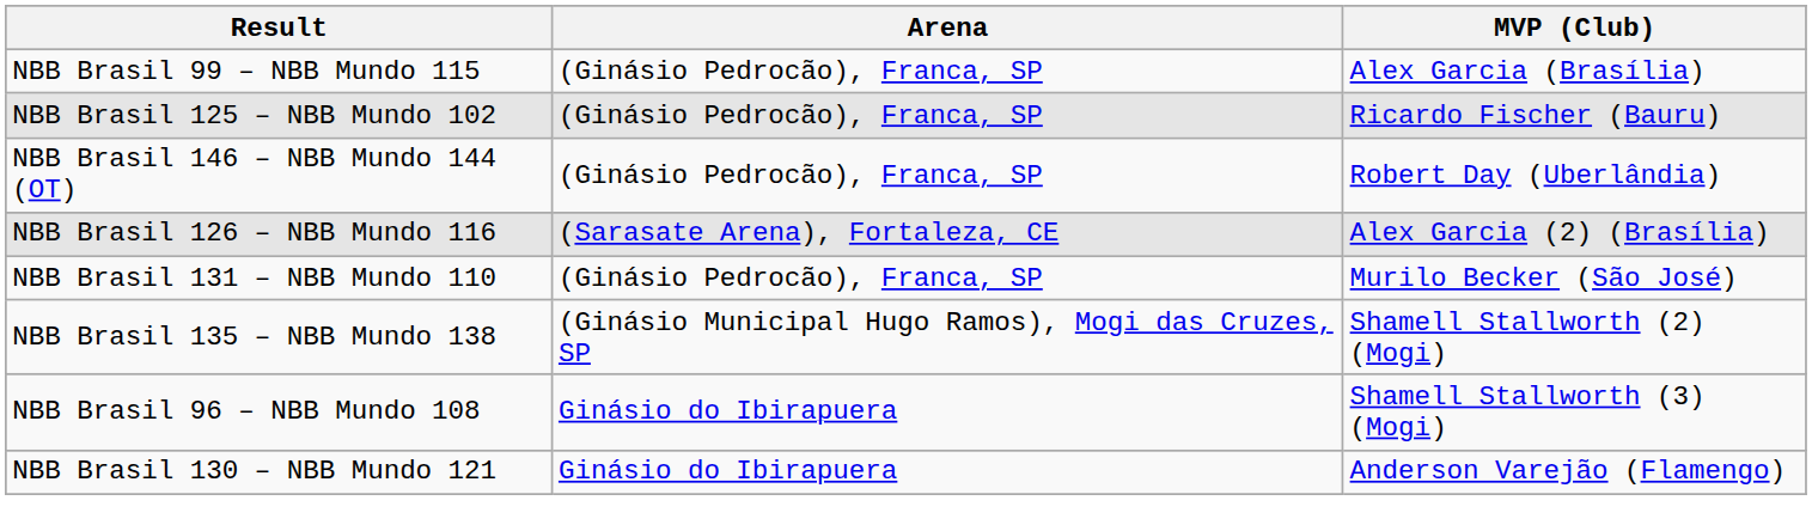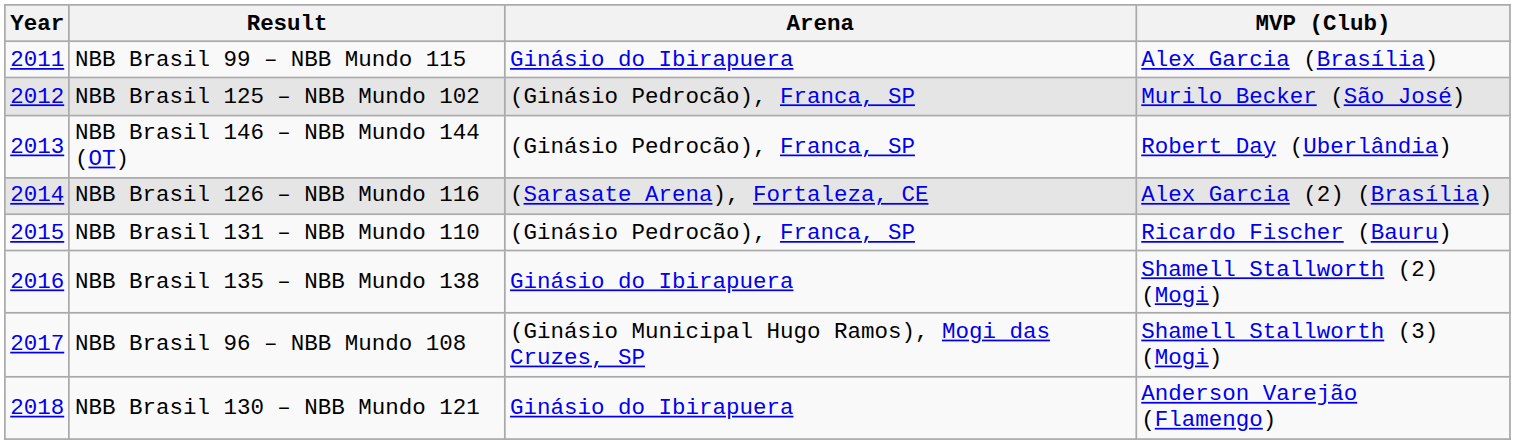 <table class="wikitable">
 <tr>
+<th>Year</th>
 <th>Result</th>
 <th>Arena</th>
 <th>MVP (Club)</th>
 </tr>
 <tr>
+<td><a href='#'>2011</a></td>
 <td>NBB Brasil 99 – NBB Mundo 115</td>
-<td>(Ginásio Pedrocão), <a href='#'>Franca, SP</a></td>
+<td><a href='#'>Ginásio do Ibirapuera</a></td>
 <td><a href='#'>Alex Garcia</a> (<a href='#'>Brasília</a>)</td>
 </tr>
 <tr style="background-color: #e5e5e5;">
+<td><a href='#'>2012</a></td>
 <td>NBB Brasil 125 – NBB Mundo 102</td>
 <td>(Ginásio Pedrocão), <a href='#'>Franca, SP</a></td>
-<td><a href='#'>Ricardo Fischer</a> (<a href='#'>Bauru</a>)</td>
+<td><a href='#'>Murilo Becker</a> (<a href='#'>São José</a>)</td>
 </tr>
 <tr>
+<td><a href='#'>2013</a></td>
 <td>NBB Brasil 146 – NBB Mundo 144 (<a href='#'>OT</a>)</td>
 <td>(Ginásio Pedrocão), <a href='#'>Franca, SP</a></td>
 <td><a href='#'>Robert Day</a> (<a href='#'>Uberlândia</a>)</td>
 </tr>
 <tr style="background-color: #e5e5e5;">
+<td><a href='#'>2014</a></td>
 <td>NBB Brasil 126 – NBB Mundo 116</td>
 <td>(<a href='#'>Sarasate Arena</a>), <a href='#'>Fortaleza, CE</a></td>
 <td><a href='#'>Alex Garcia</a> (2) (<a href='#'>Brasília</a>)</td>
 </tr>
 <tr>
+<td><a href='#'>2015</a></td>
 <td>NBB Brasil 131 – NBB Mundo 110</td>
 <td>(Ginásio Pedrocão), <a href='#'>Franca, SP</a></td>
-<td><a href='#'>Murilo Becker</a> (<a href='#'>São José</a>)</td>
+<td><a href='#'>Ricardo Fischer</a> (<a href='#'>Bauru</a>)</td>
 </tr>
 <tr>
+<td><a href='#'>2016</a></td>
 <td>NBB Brasil 135 – NBB Mundo 138</td>
-<td>(Ginásio Municipal Hugo Ramos), <a href='#'>Mogi das Cruzes, SP</a></td>
+<td><a href='#'>Ginásio do Ibirapuera</a></td>
 <td><a href='#'>Shamell Stallworth</a> (2) (<a href='#'>Mogi</a>)</td>
 </tr>
 <tr>
+<td><a href='#'>2017</a></td>
 <td>NBB Brasil 96 – NBB Mundo 108</td>
-<td><a href='#'>Ginásio do Ibirapuera</a></td>
+<td>(Ginásio Municipal Hugo Ramos), <a href='#'>Mogi das Cruzes, SP</a></td>
 <td><a href='#'>Shamell Stallworth</a> (3) (<a href='#'>Mogi</a>)</td>
 </tr>
 <tr>
+<td><a href='#'>2018</a></td>
 <td>NBB Brasil 130 – NBB Mundo 121</td>
 <td><a href='#'>Ginásio do Ibirapuera</a></td>
 <td><a href='#'>Anderson Varejão</a> (<a href='#'>Flamengo</a>)</td>
 </tr>
 </table>
